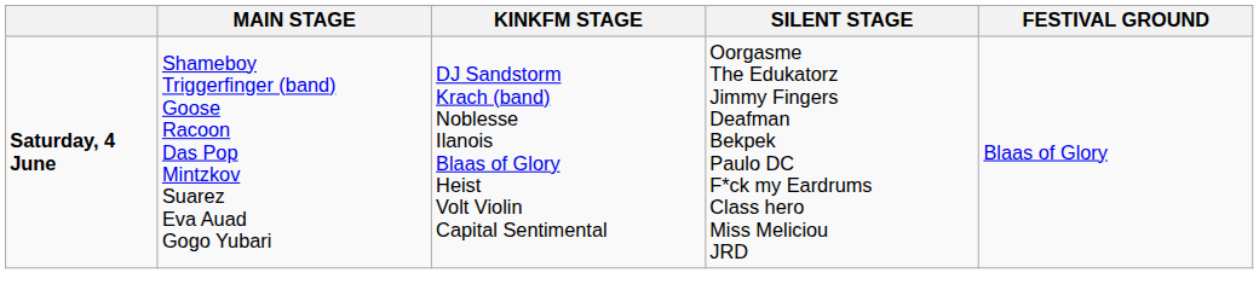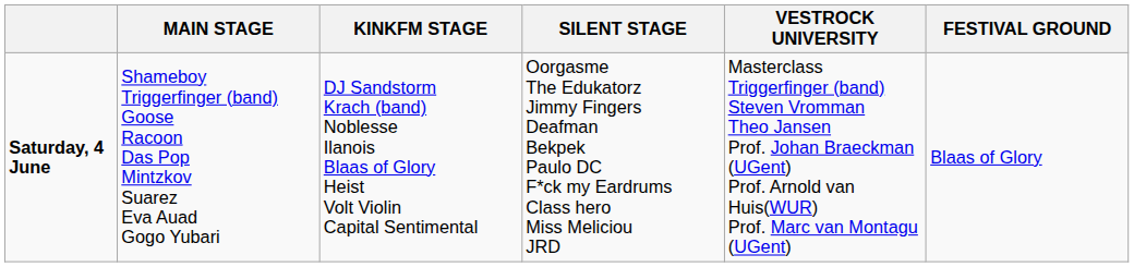 <table class="wikitable" style="width:80%;">
 <tr>
 <th style="width:10%;"></th>
 <th style="width:18%;">MAIN STAGE</th>
 <th style="width:18%;">KINKFM STAGE</th>
 <th style="width:18%;">SILENT STAGE</th>
+<th style="width:18%;">VESTROCK UNIVERSITY</th>
 <th style="width:18%;">FESTIVAL GROUND</th>
 </tr>
 <tr>
 <td><strong>Saturday, 4 June </strong></td>
 <td><a href='#'>Shameboy</a><br><a href='#'>Triggerfinger (band)</a><br><a href='#'>Goose</a><br><a href='#'>Racoon</a><br><a href='#'>Das Pop</a><br> <a href='#'>Mintzkov</a><br>Suarez<br>Eva Auad<br>Gogo Yubari</td>
 <td><a href='#'>DJ Sandstorm</a><br> <a href='#'>Krach (band)</a><br> Noblesse<br>Ilanois<br><a href='#'>Blaas of Glory</a><br>Heist<br>Volt Violin<br>Capital Sentimental</td>
 <td>Oorgasme<br> The Edukatorz<br> Jimmy Fingers<br> Deafman<br> Bekpek<br> Paulo DC<br> F*ck my Eardrums<br> Class hero<br> Miss Meliciou <br>JRD</td>
+<td>Masterclass <a href='#'>Triggerfinger (band)</a><br> <a href='#'>Steven Vromman</a><br> <a href='#'>Theo Jansen</a><br> Prof. <a href='#'>Johan Braeckman</a> (<a href='#'>UGent</a>)<br> Prof. Arnold van Huis(<a href='#'>WUR</a>)<br> Prof. <a href='#'>Marc van Montagu</a> (<a href='#'>UGent</a>)</td>
 <td><a href='#'>Blaas of Glory</a></td>
 </tr>
 </table>
